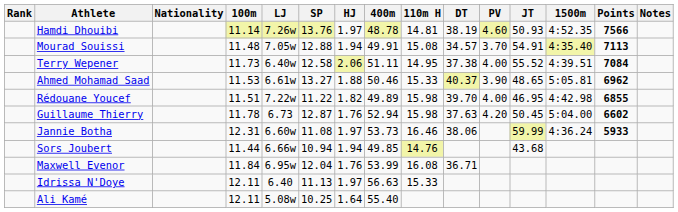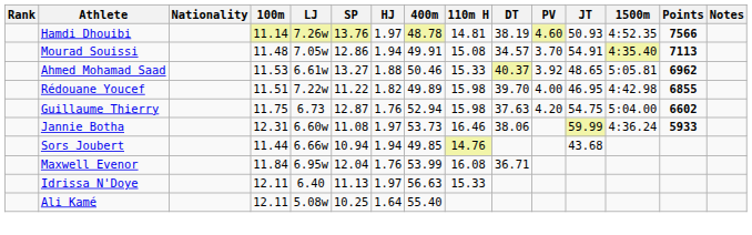 <table class="wikitable sortable" style=" text-align:center;">
 <tr>
 <th>Rank</th>
 <th>Athlete</th>
 <th>Nationality</th>
 <th>100m</th>
 <th>LJ</th>
 <th>SP</th>
 <th>HJ</th>
 <th>400m</th>
 <th>110m H</th>
 <th>DT</th>
 <th>PV</th>
 <th>JT</th>
 <th>1500m</th>
 <th>Points</th>
 <th>Notes</th>
 </tr>
 <tr>
 <td></td>
 <td align=left><a href='#'>Hamdi Dhouibi</a></td>
 <td align=left></td>
 <td bgcolor=#F2F5A9>11.14</td>
 <td bgcolor=#F2F5A9>7.26w</td>
 <td bgcolor=#F2F5A9>13.76</td>
 <td>1.97</td>
 <td bgcolor=#F2F5A9>48.78</td>
 <td>14.81</td>
 <td>38.19</td>
 <td bgcolor=#F2F5A9>4.60</td>
 <td>50.93</td>
 <td>4:52.35</td>
 <td><strong>7566</strong></td>
 <td></td>
 </tr>
 <tr>
 <td></td>
 <td align=left><a href='#'>Mourad Souissi</a></td>
 <td align=left></td>
 <td>11.48</td>
 <td>7.05w</td>
-<td>12.88</td>
+<td>12.86</td>
 <td>1.94</td>
 <td>49.91</td>
 <td>15.08</td>
 <td>34.57</td>
 <td>3.70</td>
 <td>54.91</td>
 <td bgcolor=#F2F5A9>4:35.40</td>
 <td><strong>7113</strong></td>
-<td></td>
-</tr>
-<tr>
-<td></td>
-<td align=left><a href='#'>Terry Wepener</a></td>
-<td align=left></td>
-<td>11.73</td>
-<td>6.40w</td>
-<td>12.58</td>
-<td bgcolor=#F2F5A9>2.06</td>
-<td>51.11</td>
-<td>14.95</td>
-<td>37.38</td>
-<td>4.00</td>
-<td>55.52</td>
-<td>4:39.51</td>
-<td><strong>7084</strong></td>
 <td></td>
 </tr>
 <tr>
 <td></td>
 <td align=left><a href='#'>Ahmed Mohamad Saad</a></td>
 <td align=left></td>
 <td>11.53</td>
 <td>6.61w</td>
 <td>13.27</td>
 <td>1.88</td>
 <td>50.46</td>
 <td>15.33</td>
 <td bgcolor=#F2F5A9>40.37</td>
-<td>3.90</td>
+<td>3.92</td>
 <td>48.65</td>
 <td>5:05.81</td>
 <td><strong>6962</strong></td>
 <td></td>
 </tr>
 <tr>
 <td></td>
 <td align=left><a href='#'>Rédouane Youcef</a></td>
 <td align=left></td>
 <td>11.51</td>
 <td>7.22w</td>
 <td>11.22</td>
 <td>1.82</td>
 <td>49.89</td>
 <td>15.98</td>
 <td>39.70</td>
 <td>4.00</td>
 <td>46.95</td>
 <td>4:42.98</td>
 <td><strong>6855</strong></td>
 <td></td>
 </tr>
 <tr>
 <td></td>
 <td align=left><a href='#'>Guillaume Thierry</a></td>
 <td align=left></td>
-<td>11.78</td>
+<td>11.75</td>
 <td>6.73</td>
 <td>12.87</td>
 <td>1.76</td>
 <td>52.94</td>
 <td>15.98</td>
 <td>37.63</td>
 <td>4.20</td>
-<td>50.45</td>
+<td>54.75</td>
 <td>5:04.00</td>
 <td><strong>6602</strong></td>
 <td></td>
 </tr>
 <tr>
 <td></td>
 <td align=left><a href='#'>Jannie Botha</a></td>
 <td align=left></td>
 <td>12.31</td>
 <td>6.60w</td>
 <td>11.08</td>
 <td>1.97</td>
 <td>53.73</td>
 <td>16.46</td>
 <td>38.06</td>
 <td></td>
 <td bgcolor=#F2F5A9>59.99</td>
 <td>4:36.24</td>
 <td><strong>5933</strong></td>
 <td></td>
 </tr>
 <tr>
 <td></td>
 <td align=left><a href='#'>Sors Joubert</a></td>
 <td align=left></td>
 <td>11.44</td>
 <td>6.66w</td>
 <td>10.94</td>
 <td>1.94</td>
 <td>49.85</td>
 <td bgcolor=#F2F5A9>14.76</td>
 <td></td>
 <td></td>
 <td>43.68</td>
 <td></td>
 <td><strong></strong></td>
 <td></td>
 </tr>
 <tr>
 <td></td>
 <td align=left><a href='#'>Maxwell Evenor</a></td>
 <td align=left></td>
 <td>11.84</td>
 <td>6.95w</td>
 <td>12.04</td>
 <td>1.76</td>
 <td>53.99</td>
 <td>16.08</td>
 <td>36.71</td>
 <td></td>
 <td></td>
 <td></td>
 <td><strong></strong></td>
 <td></td>
 </tr>
 <tr>
 <td></td>
 <td align=left><a href='#'>Idrissa N'Doye</a></td>
 <td align=left></td>
 <td>12.11</td>
 <td>6.40</td>
 <td>11.13</td>
 <td>1.97</td>
 <td>56.63</td>
 <td>15.33</td>
 <td></td>
 <td></td>
 <td></td>
 <td></td>
 <td><strong></strong></td>
 <td></td>
 </tr>
 <tr>
 <td></td>
 <td align=left><a href='#'>Ali Kamé</a></td>
 <td align=left></td>
 <td>12.11</td>
 <td>5.08w</td>
 <td>10.25</td>
 <td>1.64</td>
 <td>55.40</td>
 <td></td>
 <td></td>
 <td></td>
 <td></td>
 <td></td>
 <td><strong></strong></td>
 <td></td>
 </tr>
 </table>
